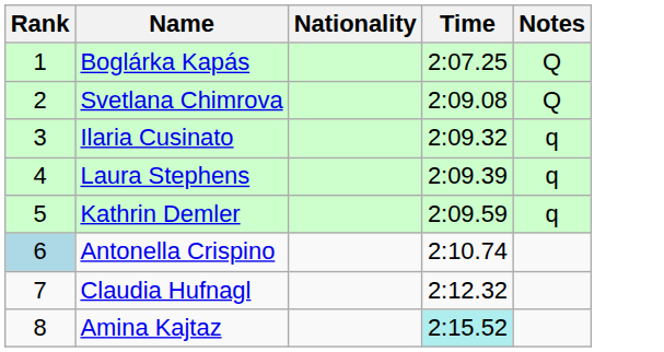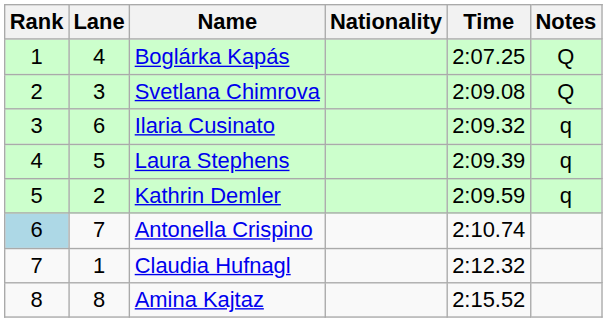 <table class="wikitable sortable" style="text-align:center">
 <tr>
 <th>Rank</th>
+<th>Lane</th>
 <th>Name</th>
 <th>Nationality</th>
 <th>Time</th>
 <th>Notes</th>
 </tr>
 <tr bgcolor=ccffcc>
 <td>1</td>
+<td>4</td>
 <td align=left><a href='#'>Boglárka Kapás</a></td>
 <td align=left></td>
 <td>2:07.25</td>
 <td>Q</td>
 </tr>
 <tr bgcolor=ccffcc>
 <td>2</td>
+<td>3</td>
 <td align=left><a href='#'>Svetlana Chimrova</a></td>
 <td align=left></td>
 <td>2:09.08</td>
 <td>Q</td>
 </tr>
 <tr bgcolor=ccffcc>
 <td>3</td>
+<td>6</td>
 <td align=left><a href='#'>Ilaria Cusinato</a></td>
 <td align=left></td>
 <td>2:09.32</td>
 <td>q</td>
 </tr>
 <tr bgcolor=ccffcc>
 <td>4</td>
+<td>5</td>
 <td align=left><a href='#'>Laura Stephens</a></td>
 <td align=left></td>
 <td>2:09.39</td>
 <td>q</td>
 </tr>
 <tr bgcolor=ccffcc>
 <td>5</td>
+<td>2</td>
 <td align=left><a href='#'>Kathrin Demler</a></td>
 <td align=left></td>
 <td>2:09.59</td>
 <td>q</td>
 </tr>
 <tr>
 <td style="background: lightblue;">6</td>
+<td>7</td>
 <td align=left><a href='#'>Antonella Crispino</a></td>
 <td align=left></td>
 <td>2:10.74</td>
 <td></td>
 </tr>
 <tr>
 <td>7</td>
+<td>1</td>
 <td align=left><a href='#'>Claudia Hufnagl</a></td>
 <td align=left></td>
 <td>2:12.32</td>
 <td></td>
 </tr>
 <tr>
 <td>8</td>
+<td>8</td>
 <td align=left><a href='#'>Amina Kajtaz</a></td>
 <td align=left></td>
-<td style="background: paleturquoise;">2:15.52</td>
+<td>2:15.52</td>
 <td></td>
 </tr>
 </table>
